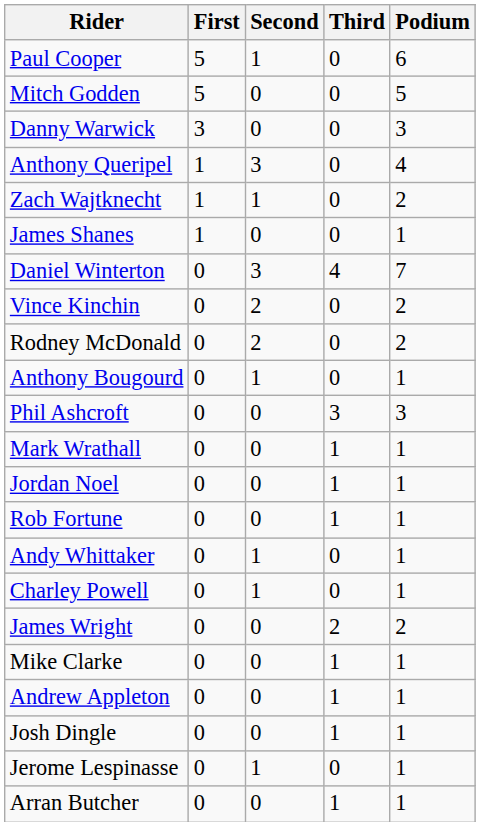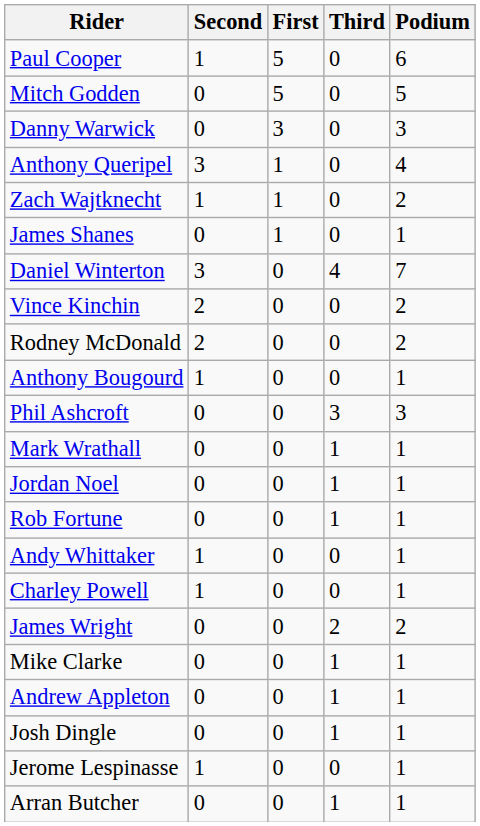 <table class="wikitable sortable" style="text-align:left;">
 <tr>
 <th>Rider</th>
+<th>Second</th>
 <th>First</th>
-<th>Second</th>
 <th>Third</th>
 <th>Podium</th>
 </tr>
 <tr>
 <td> <a href='#'>Paul Cooper</a></td>
+<td>1</td>
 <td>5</td>
-<td>1</td>
 <td>0</td>
 <td>6</td>
 </tr>
 <tr>
 <td> <a href='#'>Mitch Godden</a></td>
+<td>0</td>
 <td>5</td>
-<td>0</td>
 <td>0</td>
 <td>5</td>
 </tr>
 <tr>
 <td> <a href='#'>Danny Warwick</a></td>
+<td>0</td>
 <td>3</td>
-<td>0</td>
 <td>0</td>
 <td>3</td>
 </tr>
 <tr>
 <td> <a href='#'>Anthony Queripel</a></td>
+<td>3</td>
 <td>1</td>
-<td>3</td>
 <td>0</td>
 <td>4</td>
 </tr>
 <tr>
 <td> <a href='#'>Zach Wajtknecht</a></td>
 <td>1</td>
 <td>1</td>
 <td>0</td>
 <td>2</td>
 </tr>
 <tr>
 <td> <a href='#'>James Shanes</a></td>
+<td>0</td>
 <td>1</td>
-<td>0</td>
 <td>0</td>
 <td>1</td>
 </tr>
 <tr>
 <td> <a href='#'>Daniel Winterton</a></td>
+<td>3</td>
 <td>0</td>
-<td>3</td>
 <td>4</td>
 <td>7</td>
 </tr>
 <tr>
 <td> <a href='#'>Vince Kinchin</a></td>
+<td>2</td>
 <td>0</td>
-<td>2</td>
 <td>0</td>
 <td>2</td>
 </tr>
 <tr>
 <td> Rodney McDonald</td>
+<td>2</td>
 <td>0</td>
-<td>2</td>
 <td>0</td>
 <td>2</td>
 </tr>
 <tr>
 <td> <a href='#'>Anthony Bougourd</a></td>
+<td>1</td>
 <td>0</td>
-<td>1</td>
 <td>0</td>
 <td>1</td>
 </tr>
 <tr>
 <td> <a href='#'>Phil Ashcroft</a></td>
 <td>0</td>
 <td>0</td>
 <td>3</td>
 <td>3</td>
 </tr>
 <tr>
 <td> <a href='#'>Mark Wrathall</a></td>
 <td>0</td>
 <td>0</td>
 <td>1</td>
 <td>1</td>
 </tr>
 <tr>
 <td> <a href='#'>Jordan Noel</a></td>
 <td>0</td>
 <td>0</td>
 <td>1</td>
 <td>1</td>
 </tr>
 <tr>
 <td> <a href='#'>Rob Fortune</a></td>
 <td>0</td>
 <td>0</td>
 <td>1</td>
 <td>1</td>
 </tr>
 <tr>
 <td> <a href='#'>Andy Whittaker</a></td>
+<td>1</td>
 <td>0</td>
-<td>1</td>
 <td>0</td>
 <td>1</td>
 </tr>
 <tr>
 <td> <a href='#'>Charley Powell</a></td>
+<td>1</td>
 <td>0</td>
-<td>1</td>
 <td>0</td>
 <td>1</td>
 </tr>
 <tr>
 <td> <a href='#'>James Wright</a></td>
 <td>0</td>
 <td>0</td>
 <td>2</td>
 <td>2</td>
 </tr>
 <tr>
 <td> Mike Clarke</td>
 <td>0</td>
 <td>0</td>
 <td>1</td>
 <td>1</td>
 </tr>
 <tr>
 <td> <a href='#'>Andrew Appleton</a></td>
 <td>0</td>
 <td>0</td>
 <td>1</td>
 <td>1</td>
 </tr>
 <tr>
 <td> Josh Dingle</td>
 <td>0</td>
 <td>0</td>
 <td>1</td>
 <td>1</td>
 </tr>
 <tr>
 <td> Jerome Lespinasse</td>
+<td>1</td>
 <td>0</td>
-<td>1</td>
 <td>0</td>
 <td>1</td>
 </tr>
 <tr>
 <td> Arran Butcher</td>
 <td>0</td>
 <td>0</td>
 <td>1</td>
 <td>1</td>
 </tr>
 </table>
